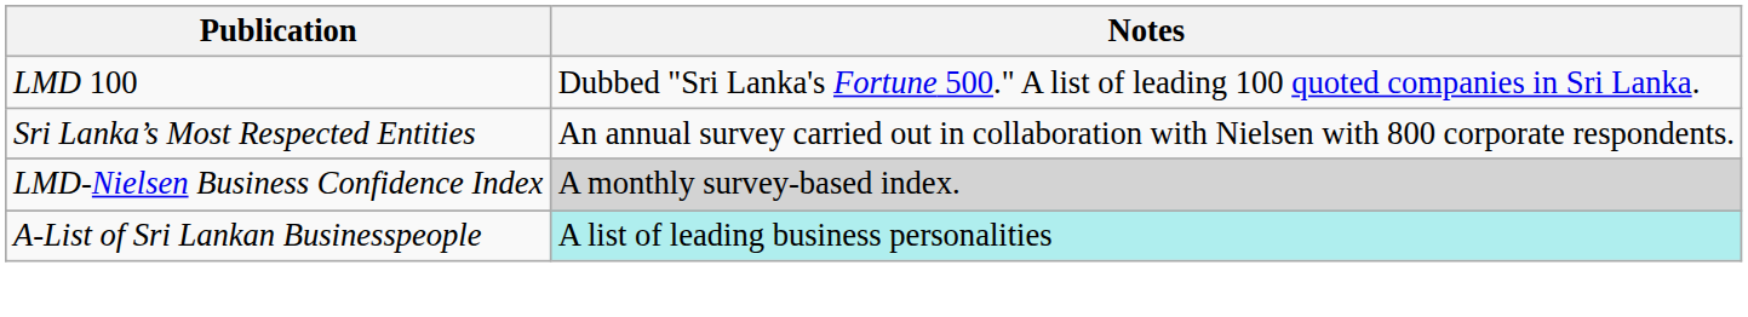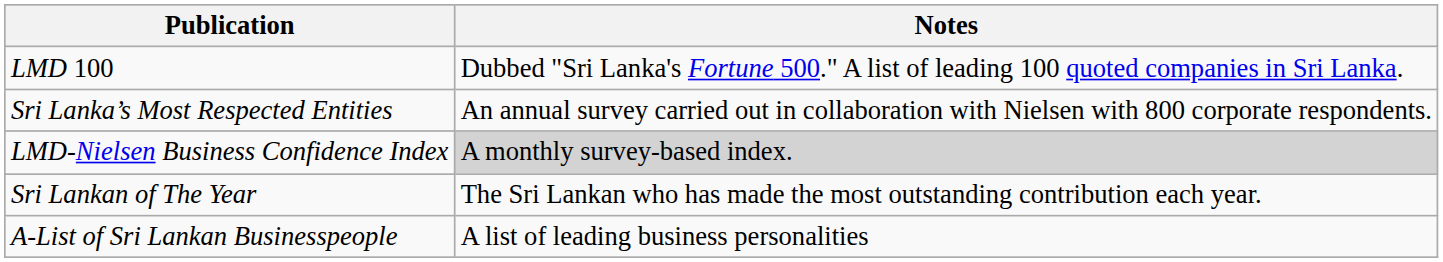 <table class="wikitable">
 <tr>
 <th>Publication</th>
 <th>Notes</th>
 </tr>
 <tr>
 <td><em>LMD</em> 100</td>
 <td>Dubbed "Sri Lanka's <a href='#'><em>Fortune</em> 500</a>." A list of leading 100 <a href='#'>quoted companies in Sri Lanka</a>.</td>
 </tr>
 <tr>
 <td><em>Sri Lanka’s Most Respected Entities</em></td>
 <td>An annual survey carried out in collaboration with Nielsen with 800 corporate respondents.</td>
 </tr>
 <tr>
 <td><em>LMD-<a href='#'>Nielsen</a> Business Confidence Index</em></td>
 <td style="background: lightgrey;">A monthly survey-based index.</td>
 </tr>
 <tr>
+<td><em>Sri Lankan of The Year</em></td>
+<td>The Sri Lankan who has made the most outstanding contribution each year.</td>
+</tr>
+<tr>
 <td><em>A-List of Sri Lankan Businesspeople</em></td>
-<td style="background: paleturquoise;">A list of leading business personalities</td>
+<td>A list of leading business personalities</td>
 </tr>
 </table>
